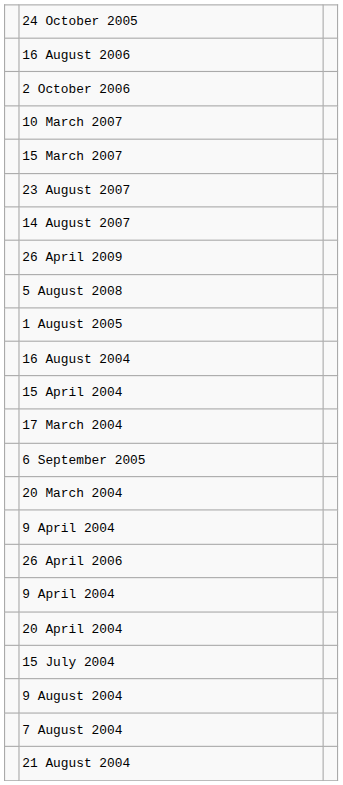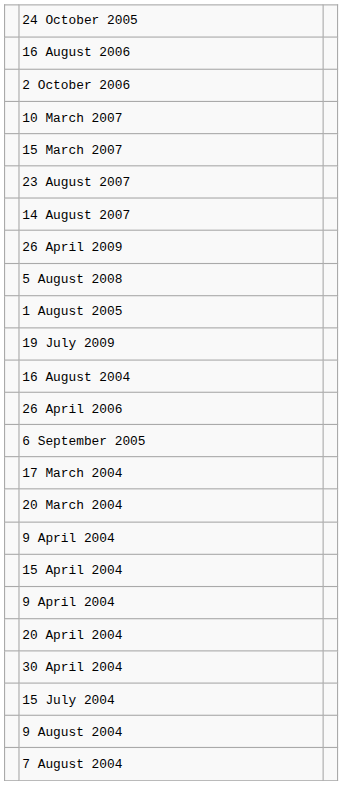 <table class="wikitable" style="font-size: 89%; float: left; width: 26em; margin-right: 1em; height: 700px">
 <tr>
 <td></td>
 <td>24 October 2005</td>
 <td></td>
 </tr>
 <tr>
 <td></td>
 <td>16 August 2006</td>
 <td></td>
 </tr>
 <tr>
 <td></td>
 <td>2 October 2006</td>
 <td></td>
 </tr>
 <tr>
 <td></td>
 <td>10 March 2007</td>
 <td></td>
 </tr>
 <tr>
 <td></td>
 <td>15 March 2007</td>
 <td></td>
 </tr>
 <tr>
 <td></td>
 <td>23 August 2007</td>
 <td></td>
 </tr>
 <tr>
 <td></td>
 <td>14 August 2007</td>
 <td></td>
 </tr>
 <tr>
 <td></td>
 <td>26 April 2009</td>
 <td></td>
 </tr>
 <tr>
 <td></td>
 <td>5 August 2008</td>
 <td></td>
 </tr>
 <tr>
 <td></td>
 <td>1 August 2005</td>
 <td></td>
 </tr>
 <tr>
 <td></td>
+<td>19 July 2009</td>
+<td></td>
+</tr>
+<tr>
+<td></td>
 <td>16 August 2004</td>
 <td></td>
 </tr>
 <tr>
 <td></td>
-<td>15 April 2004</td>
+<td>26 April 2006</td>
+<td></td>
+</tr>
+<tr>
+<td></td>
+<td>6 September 2005</td>
 <td></td>
 </tr>
 <tr>
 <td></td>
 <td>17 March 2004</td>
-<td></td>
-</tr>
-<tr>
-<td></td>
-<td>6 September 2005</td>
 <td></td>
 </tr>
 <tr>
 <td></td>
 <td>20 March 2004</td>
 <td></td>
 </tr>
 <tr>
 <td></td>
 <td>9 April 2004</td>
 <td></td>
 </tr>
 <tr>
 <td></td>
-<td>26 April 2006</td>
+<td>15 April 2004</td>
 <td></td>
 </tr>
 <tr>
 <td></td>
 <td>9 April 2004</td>
 <td></td>
 </tr>
 <tr>
 <td></td>
 <td>20 April 2004</td>
+<td></td>
+</tr>
+<tr>
+<td></td>
+<td>30 April 2004</td>
 <td></td>
 </tr>
 <tr>
 <td></td>
 <td>15 July 2004</td>
 <td></td>
 </tr>
 <tr>
 <td></td>
 <td>9 August 2004</td>
 <td></td>
 </tr>
 <tr>
 <td></td>
 <td>7 August 2004</td>
 <td></td>
 </tr>
-<tr>
-<td></td>
-<td>21 August 2004</td>
-<td></td>
-</tr>
 </table>
